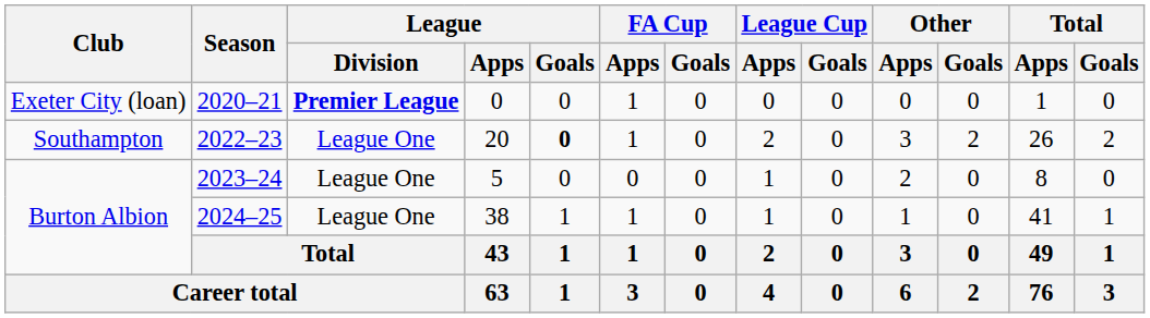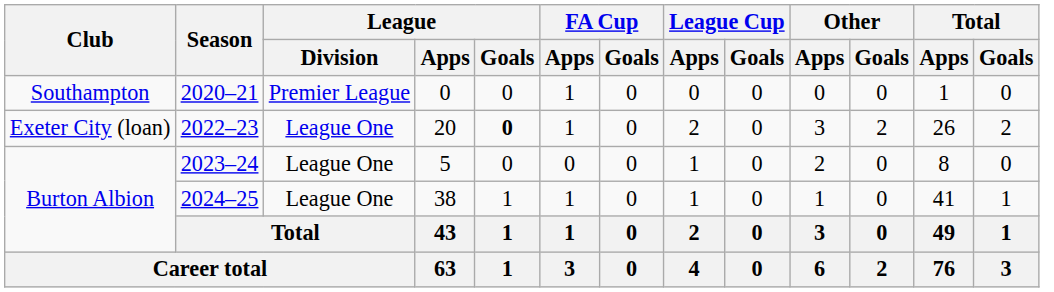 <table class=wikitable style="text-align: center">
 <tr>
 <th rowspan=2>Club</th>
 <th rowspan=2>Season</th>
 <th colspan=3>League</th>
 <th colspan=2><a href='#'>FA Cup</a></th>
 <th colspan=2><a href='#'>League Cup</a></th>
 <th colspan=2>Other</th>
 <th colspan=2>Total</th>
 </tr>
 <tr>
 <th>Division</th>
 <th>Apps</th>
 <th>Goals</th>
 <th>Apps</th>
 <th>Goals</th>
 <th>Apps</th>
 <th>Goals</th>
 <th>Apps</th>
 <th>Goals</th>
 <th>Apps</th>
 <th>Goals</th>
 </tr>
 <tr>
-<td><a href='#'>Exeter City</a> (loan)</td>
+<td><a href='#'>Southampton</a></td>
 <td><a href='#'>2020–21</a></td>
-<td><strong><a href='#'>Premier League</a></strong></td>
+<td><a href='#'>Premier League</a></td>
 <td>0</td>
 <td>0</td>
 <td>1</td>
 <td>0</td>
 <td>0</td>
 <td>0</td>
 <td>0</td>
 <td>0</td>
 <td>1</td>
 <td>0</td>
 </tr>
 <tr>
-<td><a href='#'>Southampton</a></td>
+<td><a href='#'>Exeter City</a> (loan)</td>
 <td><a href='#'>2022–23</a></td>
 <td><a href='#'>League One</a></td>
 <td>20</td>
 <td><strong>0</strong></td>
 <td>1</td>
 <td>0</td>
 <td>2</td>
 <td>0</td>
 <td>3</td>
 <td>2</td>
 <td>26</td>
 <td>2</td>
 </tr>
 <tr>
 <td rowspan=3><a href='#'>Burton Albion</a></td>
 <td><a href='#'>2023–24</a></td>
 <td>League One</td>
 <td>5</td>
 <td>0</td>
 <td>0</td>
 <td>0</td>
 <td>1</td>
 <td>0</td>
 <td>2</td>
 <td>0</td>
 <td>8</td>
 <td>0</td>
 </tr>
 <tr>
 <td><a href='#'>2024–25</a></td>
 <td>League One</td>
 <td>38</td>
 <td>1</td>
 <td>1</td>
 <td>0</td>
 <td>1</td>
 <td>0</td>
 <td>1</td>
 <td>0</td>
 <td>41</td>
 <td>1</td>
 </tr>
 <tr>
 <th colspan=2>Total</th>
 <th>43</th>
 <th>1</th>
 <th>1</th>
 <th>0</th>
 <th>2</th>
 <th>0</th>
 <th>3</th>
 <th>0</th>
 <th>49</th>
 <th>1</th>
 </tr>
 <tr>
 <th colspan=3>Career total</th>
 <th>63</th>
 <th>1</th>
 <th>3</th>
 <th>0</th>
 <th>4</th>
 <th>0</th>
 <th>6</th>
 <th>2</th>
 <th>76</th>
 <th>3</th>
 </tr>
 </table>
